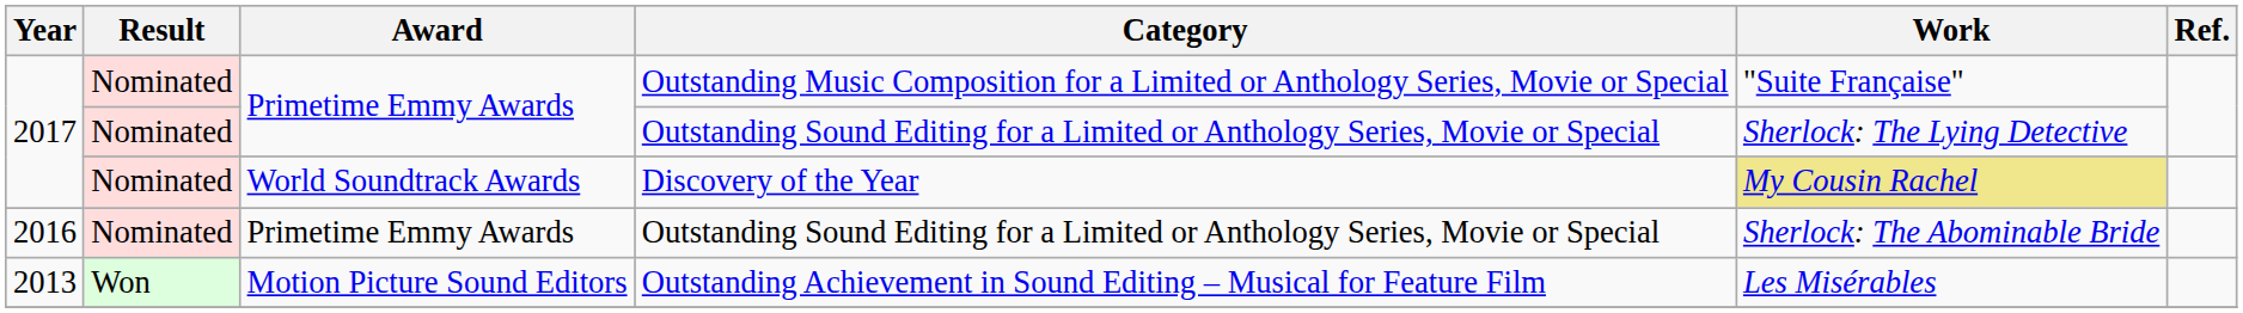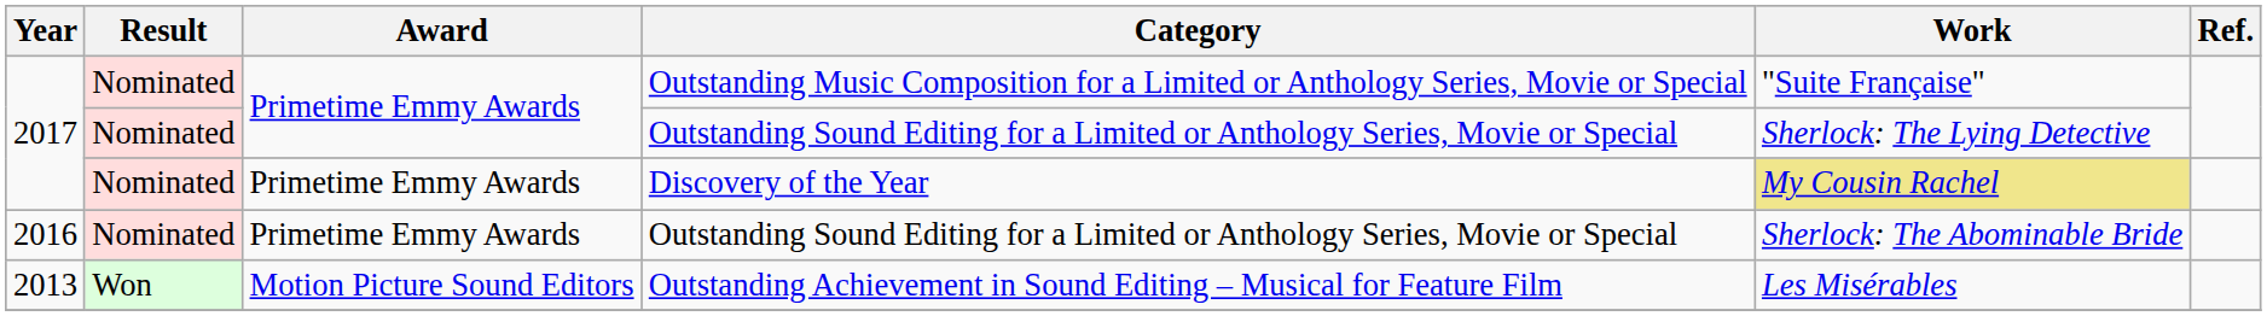 <table class="wikitable">
 <tr>
 <th>Year</th>
 <th>Result</th>
 <th>Award</th>
 <th>Category</th>
 <th>Work</th>
 <th>Ref.</th>
 </tr>
 <tr>
 <td rowspan="3">2017</td>
 <td style="background: #ffdddd">Nominated</td>
 <td rowspan="2"><a href='#'>Primetime Emmy Awards</a></td>
 <td><a href='#'>Outstanding Music Composition for a Limited or Anthology Series, Movie or Special</a></td>
 <td>"<a href='#'>Suite Française</a>"</td>
 <td rowspan="2"></td>
 </tr>
 <tr>
 <td style="background: #ffdddd">Nominated</td>
 <td><a href='#'>Outstanding Sound Editing for a Limited or Anthology Series, Movie or Special</a></td>
 <td><em><a href='#'>Sherlock</a>: <a href='#'>The Lying Detective</a></em></td>
 </tr>
 <tr>
 <td style="background: #ffdddd">Nominated</td>
-<td><a href='#'>World Soundtrack Awards</a></td>
+<td>Primetime Emmy Awards</td>
 <td><a href='#'>Discovery of the Year</a></td>
 <td style="background: khaki;"><em><a href='#'>My Cousin Rachel</a></em></td>
 <td></td>
 </tr>
 <tr>
 <td>2016</td>
 <td style="background: #ffdddd">Nominated</td>
 <td>Primetime Emmy Awards</td>
 <td>Outstanding Sound Editing for a Limited or Anthology Series, Movie or Special</td>
 <td><em><a href='#'>Sherlock</a>: <a href='#'>The Abominable Bride</a></em></td>
 <td></td>
 </tr>
 <tr>
 <td>2013</td>
 <td style="background: #ddffdd">Won</td>
 <td><a href='#'>Motion Picture Sound Editors</a></td>
 <td><a href='#'>Outstanding Achievement in Sound Editing – Musical for Feature Film</a></td>
 <td><em><a href='#'>Les Misérables</a></em></td>
 <td></td>
 </tr>
 <tr>
 </tr>
 </table>
